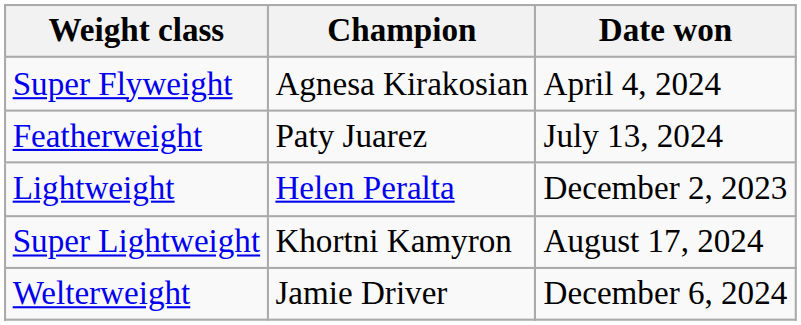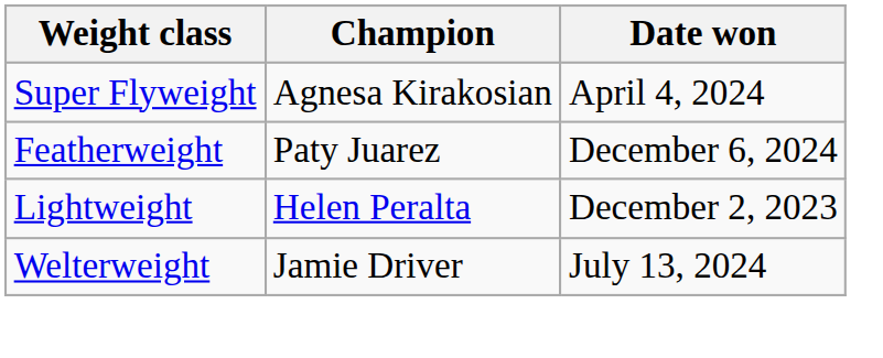 <table class="wikitable">
 <tr>
 <th>Weight class</th>
 <th>Champion</th>
 <th>Date won</th>
 </tr>
 <tr align=left>
 <td><a href='#'>Super Flyweight</a></td>
 <td align=left>Agnesa Kirakosian</td>
 <td>April 4, 2024</td>
 </tr>
 <tr align=left>
 <td><a href='#'>Featherweight</a></td>
 <td align=left>Paty Juarez</td>
-<td>July 13, 2024</td>
+<td>December 6, 2024</td>
 </tr>
 <tr align=left>
 <td><a href='#'>Lightweight</a></td>
 <td align=left><a href='#'>Helen Peralta</a></td>
 <td>December 2, 2023</td>
 </tr>
 <tr align=left>
-<td><a href='#'>Super Lightweight</a></td>
-<td align=left>Khortni Kamyron</td>
-<td>August 17, 2024</td>
-</tr>
-<tr align=left>
 <td><a href='#'>Welterweight</a></td>
 <td align=left>Jamie Driver</td>
-<td>December 6, 2024</td>
+<td>July 13, 2024</td>
 </tr>
 </table>
